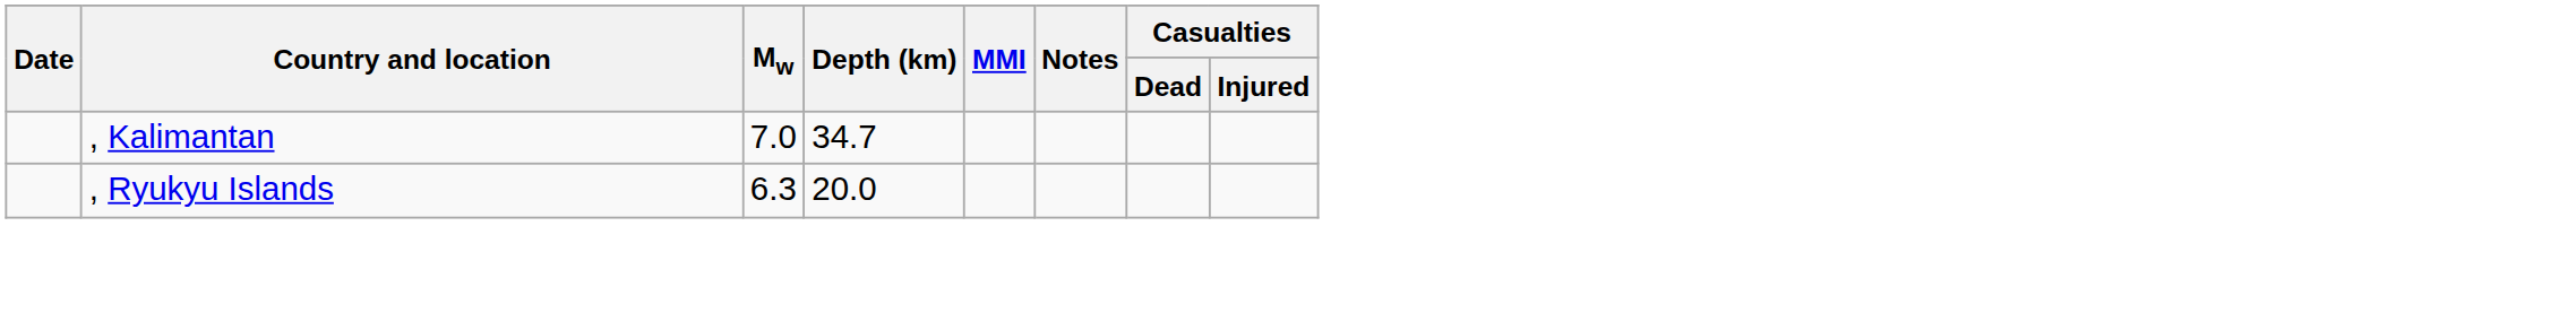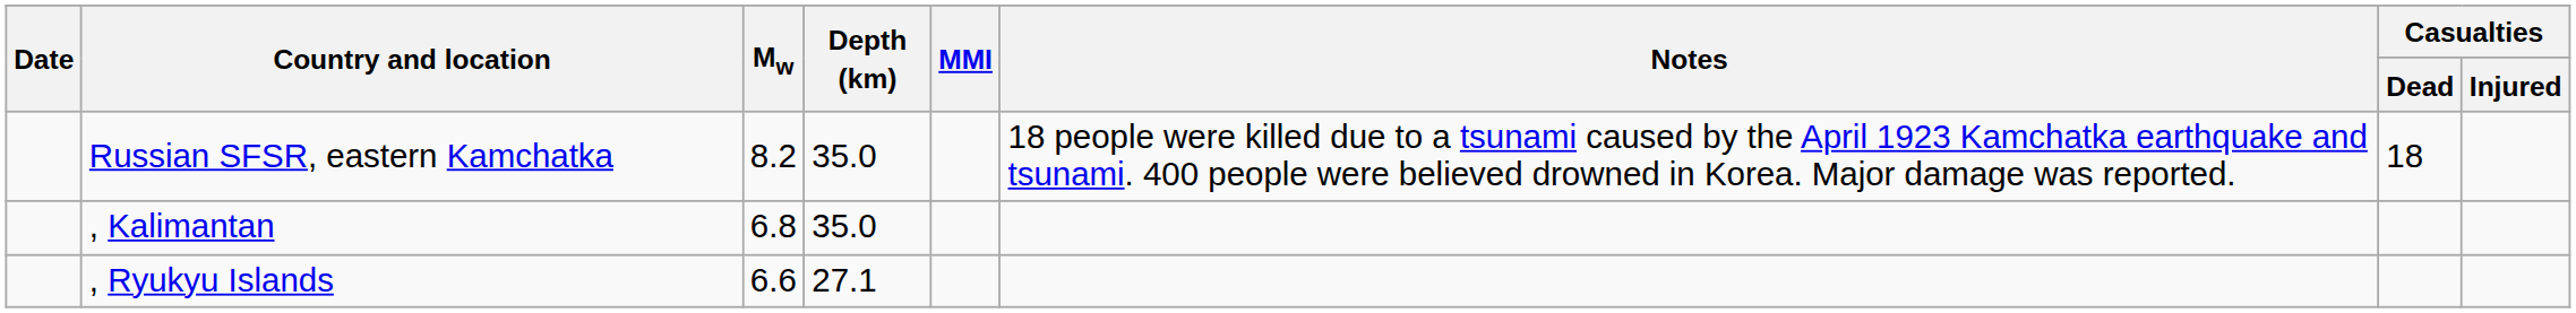 <table class="wikitable sortable sort-under" style="border:1px black; margin-left:1em;">
 <tr>
 <th rowspan="2"><small>Date</small></th>
 <th rowspan="2" style="width: 310px"><small>Country and location</small></th>
 <th rowspan="2"><small>M<sub>w</sub></small></th>
 <th rowspan="2"><small>Depth (km)</small></th>
 <th rowspan="2"><small><a href='#'>MMI</a></small></th>
 <th rowspan="2" class="unsortable"><small>Notes</small></th>
 <th colspan="2"><small>Casualties</small></th>
 </tr>
 <tr>
 <th><small>Dead</small></th>
 <th><small>Injured</small></th>
 </tr>
 <tr>
 <td></td>
+<td> <a href='#'>Russian SFSR</a>, eastern <a href='#'>Kamchatka</a></td>
+<td>8.2</td>
+<td>35.0</td>
+<td></td>
+<td>18 people were killed due to a <a href='#'>tsunami</a> caused by the <a href='#'>April 1923 Kamchatka earthquake and tsunami</a>. 400 people were believed drowned in Korea. Major damage was reported.</td>
+<td>18</td>
+<td></td>
+</tr>
+<tr>
+<td></td>
 <td>, <a href='#'>Kalimantan</a></td>
-<td>7.0</td>
-<td>34.7</td>
+<td>6.8</td>
+<td>35.0</td>
 <td></td>
 <td></td>
 <td></td>
 <td></td>
 </tr>
 <tr>
 <td></td>
 <td>, <a href='#'>Ryukyu Islands</a></td>
-<td>6.3</td>
-<td>20.0</td>
+<td>6.6</td>
+<td>27.1</td>
 <td></td>
 <td></td>
 <td></td>
 <td></td>
 </tr>
 </table>
